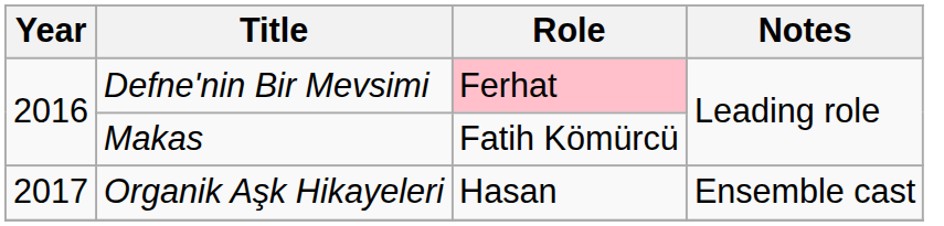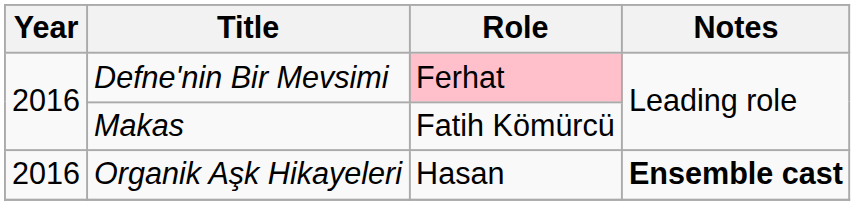 <table class="wikitable">
 <tr>
 <th>Year</th>
 <th>Title</th>
 <th>Role</th>
 <th>Notes</th>
 </tr>
 <tr>
 <td rowspan=2>2016</td>
 <td><em>Defne'nin Bir Mevsimi</em></td>
 <td style="background: pink;">Ferhat</td>
 <td rowspan="2">Leading role</td>
 </tr>
 <tr>
 <td><em>Makas</em></td>
 <td>Fatih Kömürcü</td>
 </tr>
 <tr>
-<td>2017</td>
+<td>2016</td>
 <td><em>Organik Aşk Hikayeleri</em></td>
 <td>Hasan</td>
-<td>Ensemble cast</td>
+<td><strong>Ensemble cast</strong></td>
 </tr>
 <tr>
 </tr>
 </table>
